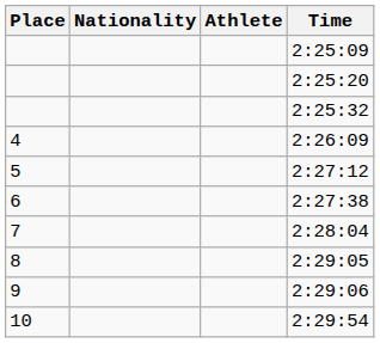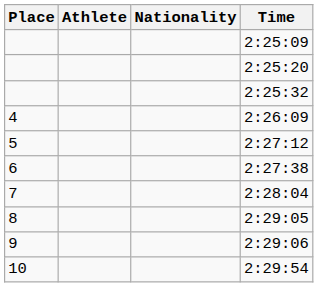 <table class="wikitable sortable">
 <tr>
 <th scope="col">Place</th>
+<th scope="col">Athlete</th>
 <th scope="col">Nationality</th>
-<th scope="col">Athlete</th>
 <th scope="col">Time</th>
 </tr>
 <tr>
 <td></td>
 <td></td>
 <td></td>
 <td>2:25:09</td>
 </tr>
 <tr>
 <td></td>
 <td></td>
 <td></td>
 <td>2:25:20</td>
 </tr>
 <tr>
 <td></td>
 <td></td>
 <td></td>
 <td>2:25:32</td>
 </tr>
 <tr>
 <td>4</td>
 <td></td>
 <td></td>
 <td>2:26:09</td>
 </tr>
 <tr>
 <td>5</td>
 <td></td>
 <td></td>
 <td>2:27:12</td>
 </tr>
 <tr>
 <td>6</td>
 <td></td>
 <td></td>
 <td>2:27:38</td>
 </tr>
 <tr>
 <td>7</td>
 <td></td>
 <td></td>
 <td>2:28:04</td>
 </tr>
 <tr>
 <td>8</td>
 <td></td>
 <td></td>
 <td>2:29:05</td>
 </tr>
 <tr>
 <td>9</td>
 <td></td>
 <td></td>
 <td>2:29:06</td>
 </tr>
 <tr>
 <td>10</td>
 <td></td>
 <td></td>
 <td>2:29:54</td>
 </tr>
 </table>
